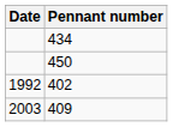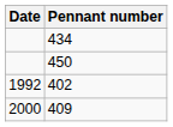 <table class="wikitable">
 <tr>
 <th>Date</th>
 <th>Pennant number</th>
 </tr>
 <tr>
 <td></td>
 <td>434</td>
 </tr>
 <tr>
 <td></td>
 <td>450</td>
 </tr>
 <tr>
 <td>1992</td>
 <td>402</td>
 </tr>
 <tr>
-<td>2003</td>
+<td>2000</td>
 <td>409</td>
 </tr>
 </table>
